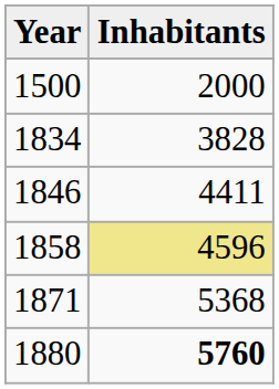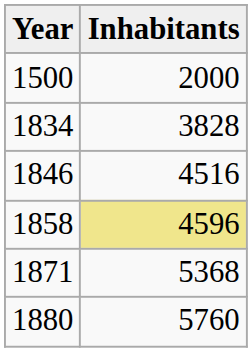 <table class="wikitable floatleft" style="clear:none;">
 <tr>
 <th style="background:#efefef;">Year</th>
 <th style="background:#efefef;">Inhabitants</th>
 </tr>
 <tr>
 <td>1500</td>
 <td align="right">2000</td>
 </tr>
 <tr>
 <td>1834</td>
 <td align="right">3828</td>
 </tr>
 <tr>
 <td>1846</td>
-<td align="right">4411</td>
+<td align="right">4516</td>
 </tr>
 <tr>
 <td>1858</td>
 <td align="right" style="background: khaki;">4596</td>
 </tr>
 <tr>
 <td>1871</td>
 <td align="right">5368</td>
 </tr>
 <tr>
 <td>1880</td>
-<td align="right"><strong>5760</strong></td>
+<td align="right">5760</td>
 </tr>
 </table>
